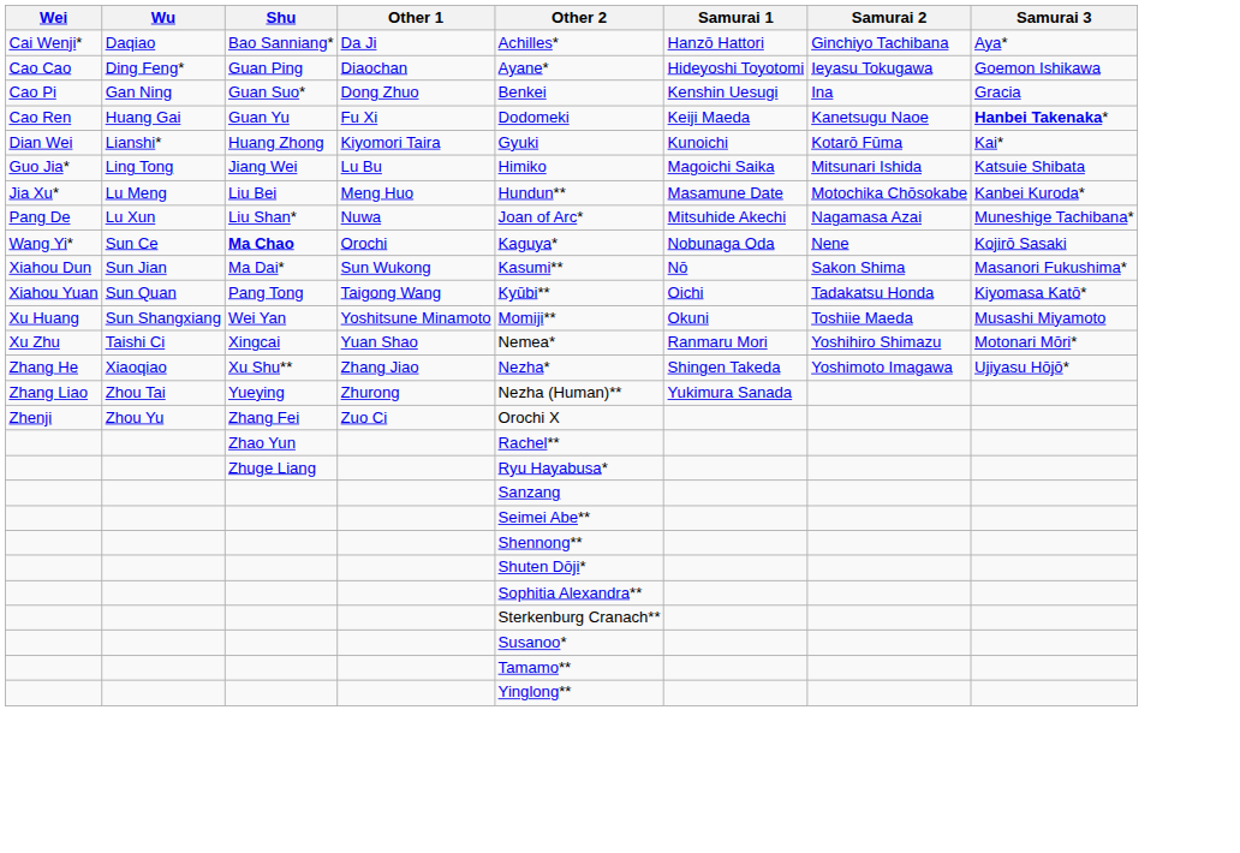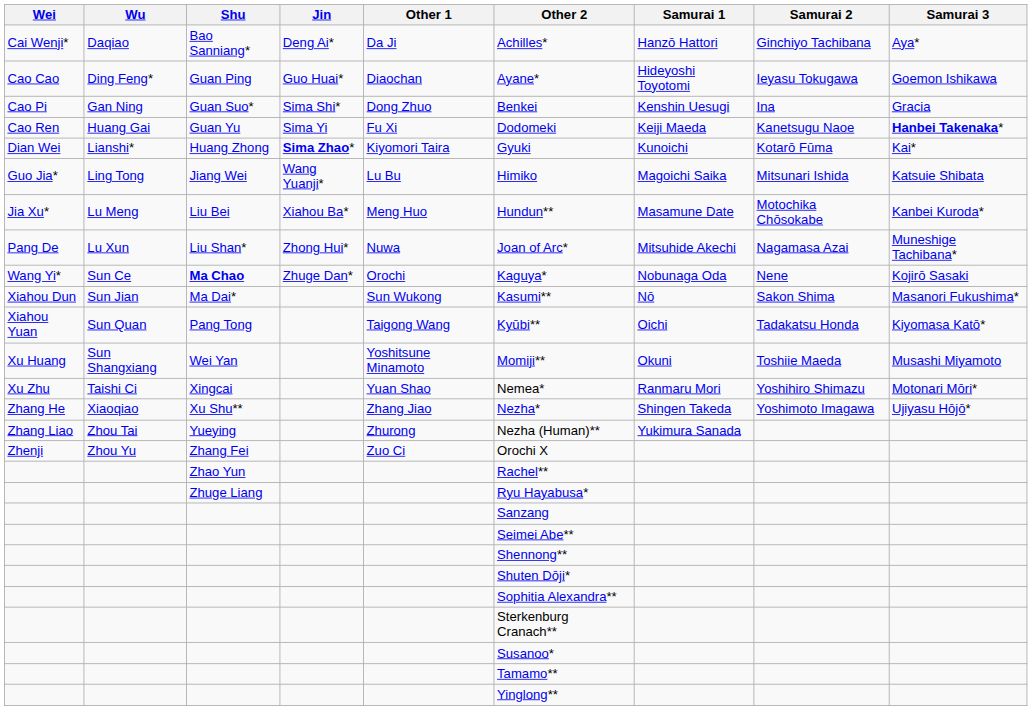 <table class="wikitable sortable">
 <tr>
 <th><a href='#'>Wei</a></th>
 <th><a href='#'>Wu</a></th>
 <th><a href='#'>Shu</a></th>
+<th><a href='#'>Jin</a></th>
 <th>Other 1</th>
 <th>Other 2</th>
 <th>Samurai 1</th>
 <th>Samurai 2</th>
 <th>Samurai 3</th>
 </tr>
 <tr>
 <td><a href='#'>Cai Wenji</a>*</td>
 <td><a href='#'>Daqiao</a></td>
 <td><a href='#'>Bao Sanniang</a>*</td>
+<td><a href='#'>Deng Ai</a>*</td>
 <td><a href='#'>Da Ji</a></td>
 <td><a href='#'>Achilles</a>*</td>
 <td><a href='#'>Hanzō Hattori</a></td>
 <td><a href='#'>Ginchiyo Tachibana</a></td>
 <td><a href='#'>Aya</a>*</td>
 </tr>
 <tr>
 <td><a href='#'>Cao Cao</a></td>
 <td><a href='#'>Ding Feng</a>*</td>
 <td><a href='#'>Guan Ping</a></td>
+<td><a href='#'>Guo Huai</a>*</td>
 <td><a href='#'>Diaochan</a></td>
 <td><a href='#'>Ayane</a>*</td>
 <td><a href='#'>Hideyoshi Toyotomi</a></td>
 <td><a href='#'>Ieyasu Tokugawa</a></td>
 <td><a href='#'>Goemon Ishikawa</a></td>
 </tr>
 <tr>
 <td><a href='#'>Cao Pi</a></td>
 <td><a href='#'>Gan Ning</a></td>
 <td><a href='#'>Guan Suo</a>*</td>
+<td><a href='#'>Sima Shi</a>*</td>
 <td><a href='#'>Dong Zhuo</a></td>
 <td><a href='#'>Benkei</a></td>
 <td><a href='#'>Kenshin Uesugi</a></td>
 <td><a href='#'>Ina</a></td>
 <td><a href='#'>Gracia</a></td>
 </tr>
 <tr>
 <td><a href='#'>Cao Ren</a></td>
 <td><a href='#'>Huang Gai</a></td>
 <td><a href='#'>Guan Yu</a></td>
+<td><a href='#'>Sima Yi</a></td>
 <td><a href='#'>Fu Xi</a></td>
 <td><a href='#'>Dodomeki</a></td>
 <td><a href='#'>Keiji Maeda</a></td>
 <td><a href='#'>Kanetsugu Naoe</a></td>
 <td><strong><a href='#'>Hanbei Takenaka</a></strong>*</td>
 </tr>
 <tr>
 <td><a href='#'>Dian Wei</a></td>
 <td><a href='#'>Lianshi</a>*</td>
 <td><a href='#'>Huang Zhong</a></td>
+<td><strong><a href='#'>Sima Zhao</a></strong>*</td>
 <td><a href='#'>Kiyomori Taira</a></td>
 <td><a href='#'>Gyuki</a></td>
 <td><a href='#'>Kunoichi</a></td>
 <td><a href='#'>Kotarō Fūma</a></td>
 <td><a href='#'>Kai</a>*</td>
 </tr>
 <tr>
 <td><a href='#'>Guo Jia</a>*</td>
 <td><a href='#'>Ling Tong</a></td>
 <td><a href='#'>Jiang Wei</a></td>
+<td><a href='#'>Wang Yuanji</a>*</td>
 <td><a href='#'>Lu Bu</a></td>
 <td><a href='#'>Himiko</a></td>
 <td><a href='#'>Magoichi Saika</a></td>
 <td><a href='#'>Mitsunari Ishida</a></td>
 <td><a href='#'>Katsuie Shibata</a></td>
 </tr>
 <tr>
 <td><a href='#'>Jia Xu</a>*</td>
 <td><a href='#'>Lu Meng</a></td>
 <td><a href='#'>Liu Bei</a></td>
+<td><a href='#'>Xiahou Ba</a>*</td>
 <td><a href='#'>Meng Huo</a></td>
 <td><a href='#'>Hundun</a>**</td>
 <td><a href='#'>Masamune Date</a></td>
 <td><a href='#'>Motochika Chōsokabe</a></td>
 <td><a href='#'>Kanbei Kuroda</a>*</td>
 </tr>
 <tr>
 <td><a href='#'>Pang De</a></td>
 <td><a href='#'>Lu Xun</a></td>
 <td><a href='#'>Liu Shan</a>*</td>
+<td><a href='#'>Zhong Hui</a>*</td>
 <td><a href='#'>Nuwa</a></td>
 <td><a href='#'>Joan of Arc</a>*</td>
 <td><a href='#'>Mitsuhide Akechi</a></td>
 <td><a href='#'>Nagamasa Azai</a></td>
 <td><a href='#'>Muneshige Tachibana</a>*</td>
 </tr>
 <tr>
 <td><a href='#'>Wang Yi</a>*</td>
 <td><a href='#'>Sun Ce</a></td>
 <td><strong><a href='#'>Ma Chao</a></strong></td>
+<td><a href='#'>Zhuge Dan</a>*</td>
 <td><a href='#'>Orochi</a></td>
 <td><a href='#'>Kaguya</a>*</td>
 <td><a href='#'>Nobunaga Oda</a></td>
 <td><a href='#'>Nene</a></td>
 <td><a href='#'>Kojirō Sasaki</a></td>
 </tr>
 <tr>
 <td><a href='#'>Xiahou Dun</a></td>
 <td><a href='#'>Sun Jian</a></td>
 <td><a href='#'>Ma Dai</a>*</td>
+<td></td>
 <td><a href='#'>Sun Wukong</a></td>
 <td><a href='#'>Kasumi</a>**</td>
 <td><a href='#'>Nō</a></td>
 <td><a href='#'>Sakon Shima</a></td>
 <td><a href='#'>Masanori Fukushima</a>*</td>
 </tr>
 <tr>
 <td><a href='#'>Xiahou Yuan</a></td>
 <td><a href='#'>Sun Quan</a></td>
 <td><a href='#'>Pang Tong</a></td>
+<td></td>
 <td><a href='#'>Taigong Wang</a></td>
 <td><a href='#'>Kyūbi</a>**</td>
 <td><a href='#'>Oichi</a></td>
 <td><a href='#'>Tadakatsu Honda</a></td>
 <td><a href='#'>Kiyomasa Katō</a>*</td>
 </tr>
 <tr>
 <td><a href='#'>Xu Huang</a></td>
 <td><a href='#'>Sun Shangxiang</a></td>
 <td><a href='#'>Wei Yan</a></td>
+<td></td>
 <td><a href='#'>Yoshitsune Minamoto</a></td>
 <td><a href='#'>Momiji</a>**</td>
 <td><a href='#'>Okuni</a></td>
 <td><a href='#'>Toshiie Maeda</a></td>
 <td><a href='#'>Musashi Miyamoto</a></td>
 </tr>
 <tr>
 <td><a href='#'>Xu Zhu</a></td>
 <td><a href='#'>Taishi Ci</a></td>
 <td><a href='#'>Xingcai</a></td>
+<td></td>
 <td><a href='#'>Yuan Shao</a></td>
 <td>Nemea*</td>
 <td><a href='#'>Ranmaru Mori</a></td>
 <td><a href='#'>Yoshihiro Shimazu</a></td>
 <td><a href='#'>Motonari Mōri</a>*</td>
 </tr>
 <tr>
 <td><a href='#'>Zhang He</a></td>
 <td><a href='#'>Xiaoqiao</a></td>
 <td><a href='#'>Xu Shu</a>**</td>
+<td></td>
 <td><a href='#'>Zhang Jiao</a></td>
 <td><a href='#'>Nezha</a>*</td>
 <td><a href='#'>Shingen Takeda</a></td>
 <td><a href='#'>Yoshimoto Imagawa</a></td>
 <td><a href='#'>Ujiyasu Hōjō</a>*</td>
 </tr>
 <tr>
 <td><a href='#'>Zhang Liao</a></td>
 <td><a href='#'>Zhou Tai</a></td>
 <td><a href='#'>Yueying</a></td>
+<td></td>
 <td><a href='#'>Zhurong</a></td>
 <td>Nezha (Human)**</td>
 <td><a href='#'>Yukimura Sanada</a></td>
 <td></td>
 <td></td>
 </tr>
 <tr>
 <td><a href='#'>Zhenji</a></td>
 <td><a href='#'>Zhou Yu</a></td>
 <td><a href='#'>Zhang Fei</a></td>
+<td></td>
 <td><a href='#'>Zuo Ci</a></td>
 <td>Orochi X</td>
 <td></td>
 <td></td>
 <td></td>
 </tr>
 <tr>
 <td></td>
 <td></td>
 <td><a href='#'>Zhao Yun</a></td>
 <td></td>
+<td></td>
 <td><a href='#'>Rachel</a>**</td>
 <td></td>
 <td></td>
 <td></td>
 </tr>
 <tr>
 <td></td>
 <td></td>
 <td><a href='#'>Zhuge Liang</a></td>
 <td></td>
+<td></td>
 <td><a href='#'>Ryu Hayabusa</a>*</td>
 <td></td>
 <td></td>
 <td></td>
 </tr>
 <tr>
+<td></td>
 <td></td>
 <td></td>
 <td></td>
 <td></td>
 <td><a href='#'>Sanzang</a></td>
 <td></td>
 <td></td>
 <td></td>
 </tr>
 <tr>
 <td></td>
 <td></td>
 <td></td>
 <td></td>
+<td></td>
 <td><a href='#'>Seimei Abe</a>**</td>
 <td></td>
 <td></td>
 <td></td>
 </tr>
 <tr>
+<td></td>
 <td></td>
 <td></td>
 <td></td>
 <td></td>
 <td><a href='#'>Shennong</a>**</td>
 <td></td>
 <td></td>
 <td></td>
 </tr>
 <tr>
 <td></td>
 <td></td>
 <td></td>
 <td></td>
+<td></td>
 <td><a href='#'>Shuten Dōji</a>*</td>
 <td></td>
 <td></td>
 <td></td>
 </tr>
 <tr>
+<td></td>
 <td></td>
 <td></td>
 <td></td>
 <td></td>
 <td><a href='#'>Sophitia Alexandra</a>**</td>
 <td></td>
 <td></td>
 <td></td>
 </tr>
 <tr>
 <td></td>
 <td></td>
 <td></td>
 <td></td>
+<td></td>
 <td>Sterkenburg Cranach**</td>
 <td></td>
 <td></td>
 <td></td>
 </tr>
 <tr>
+<td></td>
 <td></td>
 <td></td>
 <td></td>
 <td></td>
 <td><a href='#'>Susanoo</a>*</td>
 <td></td>
 <td></td>
 <td></td>
 </tr>
 <tr>
 <td></td>
 <td></td>
 <td></td>
 <td></td>
+<td></td>
 <td><a href='#'>Tamamo</a>**</td>
 <td></td>
 <td></td>
 <td></td>
 </tr>
 <tr>
 <td></td>
 <td></td>
 <td></td>
 <td></td>
+<td></td>
 <td><a href='#'>Yinglong</a>**</td>
 <td></td>
 <td></td>
 <td></td>
 </tr>
 </table>
